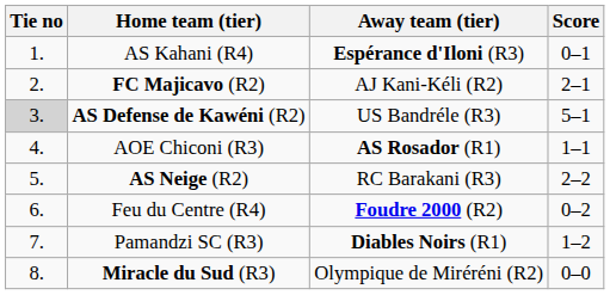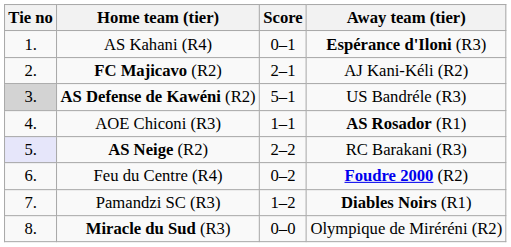 <table class="wikitable" style="text-align: center">
 <tr>
 <th>Tie no</th>
 <th>Home team (tier)</th>
+<th>Score</th>
 <th>Away team (tier)</th>
-<th>Score</th>
 </tr>
 <tr>
 <td>1.</td>
 <td> AS Kahani (R4)</td>
+<td>0–1</td>
 <td><strong>Espérance d'Iloni</strong> (R3) </td>
-<td>0–1</td>
 </tr>
 <tr>
 <td>2.</td>
 <td> <strong>FC Majicavo</strong> (R2)</td>
+<td>2–1</td>
 <td>AJ Kani-Kéli (R2) </td>
-<td>2–1</td>
 </tr>
 <tr>
 <td style="background: lightgrey;">3.</td>
 <td> <strong>AS Defense de Kawéni</strong> (R2)</td>
+<td>5–1</td>
 <td>US Bandréle (R3) </td>
-<td>5–1</td>
 </tr>
 <tr>
 <td>4.</td>
 <td> AOE Chiconi (R3)</td>
+<td>1–1 </td>
 <td><strong>AS Rosador</strong> (R1) </td>
-<td>1–1 </td>
 </tr>
 <tr>
-<td>5.</td>
+<td style="background: lavender;">5.</td>
 <td> <strong>AS Neige</strong> (R2)</td>
+<td>2–2  </td>
 <td>RC Barakani (R3) </td>
-<td>2–2  </td>
 </tr>
 <tr>
 <td>6.</td>
 <td> Feu du Centre (R4)</td>
+<td>0–2</td>
 <td><strong><a href='#'>Foudre 2000</a></strong> (R2) </td>
-<td>0–2</td>
 </tr>
 <tr>
 <td>7.</td>
 <td> Pamandzi SC (R3)</td>
+<td>1–2</td>
 <td><strong>Diables Noirs</strong> (R1) </td>
-<td>1–2</td>
 </tr>
 <tr>
 <td>8.</td>
 <td> <strong>Miracle du Sud</strong> (R3)</td>
+<td>0–0 </td>
 <td>Olympique de Miréréni (R2) </td>
-<td>0–0 </td>
 </tr>
 </table>
